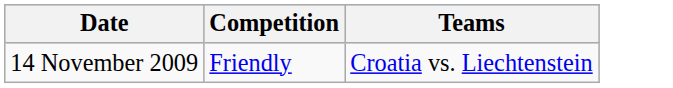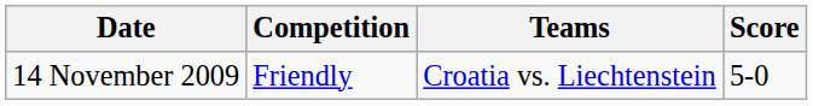 <table class="wikitable">
 <tr style="background:#d0e7ff;">
 <th>Date</th>
 <th>Competition</th>
 <th>Teams</th>
+<th>Score</th>
 </tr>
 <tr>
 <td>14 November 2009</td>
 <td><a href='#'>Friendly</a></td>
 <td> <a href='#'>Croatia</a> vs.  <a href='#'>Liechtenstein</a></td>
+<td>5-0</td>
 </tr>
 </table>
